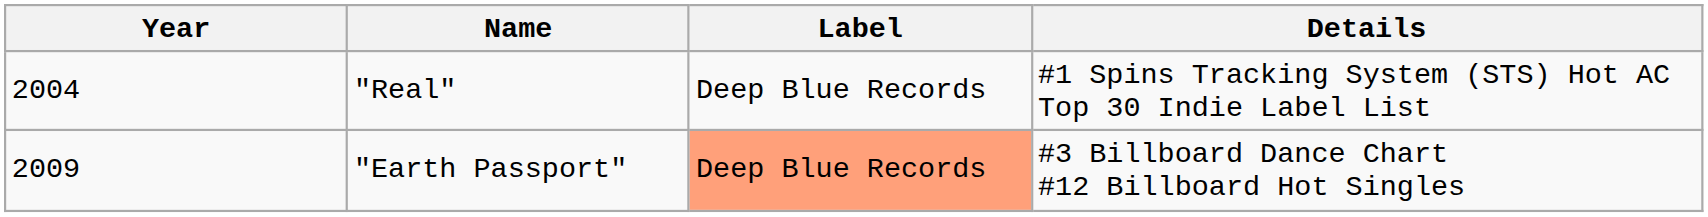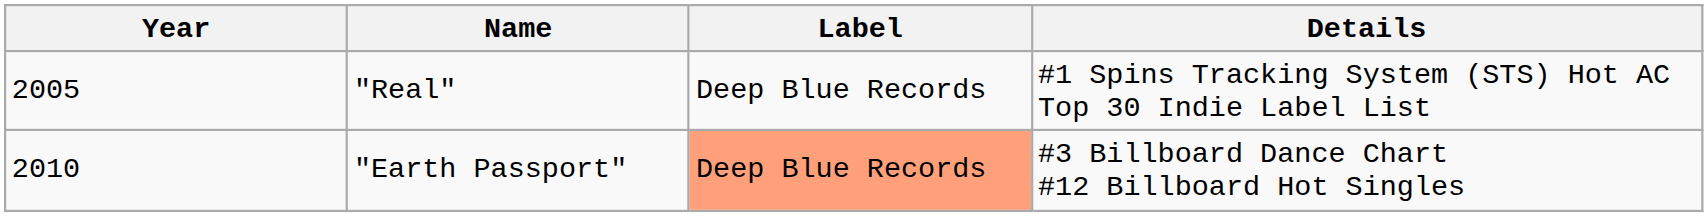 <table class="wikitable">
 <tr>
 <th width="150pt">Year</th>
 <th width="150pt">Name</th>
 <th width="150pt">Label</th>
 <th width="300pt">Details</th>
 </tr>
 <tr>
-<td>2004</td>
+<td>2005</td>
 <td>"Real"</td>
 <td>Deep Blue Records</td>
 <td>#1 Spins Tracking System (STS) Hot AC Top 30 Indie Label List</td>
 </tr>
 <tr>
-<td>2009</td>
+<td>2010</td>
 <td>"Earth Passport"</td>
 <td style="background: lightsalmon;">Deep Blue Records</td>
 <td>#3 Billboard Dance Chart<br>#12 Billboard Hot Singles</td>
 </tr>
 </table>
